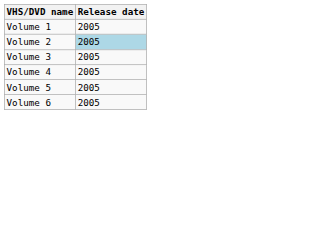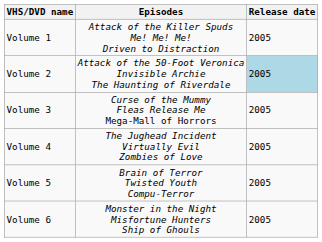 <table class="wikitable">
 <tr>
 <th>VHS/DVD name</th>
+<th>Episodes</th>
 <th>Release date</th>
 </tr>
 <tr>
 <td>Volume 1</td>
+<td style="text-align:center;"><em>Attack of the Killer Spuds</em><br><em>Me! Me! Me!</em><br><em>Driven to Distraction</em></td>
 <td>2005</td>
 </tr>
 <tr>
 <td>Volume 2</td>
+<td style="text-align:center;"><em>Attack of the 50-Foot Veronica</em><br><em>Invisible Archie</em><br><em>The Haunting of Riverdale</em></td>
 <td style="background: lightblue;">2005</td>
 </tr>
 <tr>
 <td>Volume 3</td>
+<td style="text-align:center;"><em>Curse of the Mummy</em><br><em>Fleas Release Me</em><br>Mega-Mall of Horrors</td>
 <td>2005</td>
 </tr>
 <tr>
 <td>Volume 4</td>
+<td style="text-align:center;"><em>The Jughead Incident</em><br><em>Virtually Evil</em><br><em>Zombies of Love</em></td>
 <td>2005</td>
 </tr>
 <tr>
 <td>Volume 5</td>
+<td style="text-align:center;"><em>Brain of Terror</em><br><em>Twisted Youth</em><br><em>Compu-Terror</em></td>
 <td>2005</td>
 </tr>
 <tr>
 <td>Volume 6</td>
+<td style="text-align:center;"><em>Monster in the Night</em><br><em>Misfortune Hunters</em><br><em>Ship of Ghouls</em></td>
 <td>2005</td>
 </tr>
 </table>
